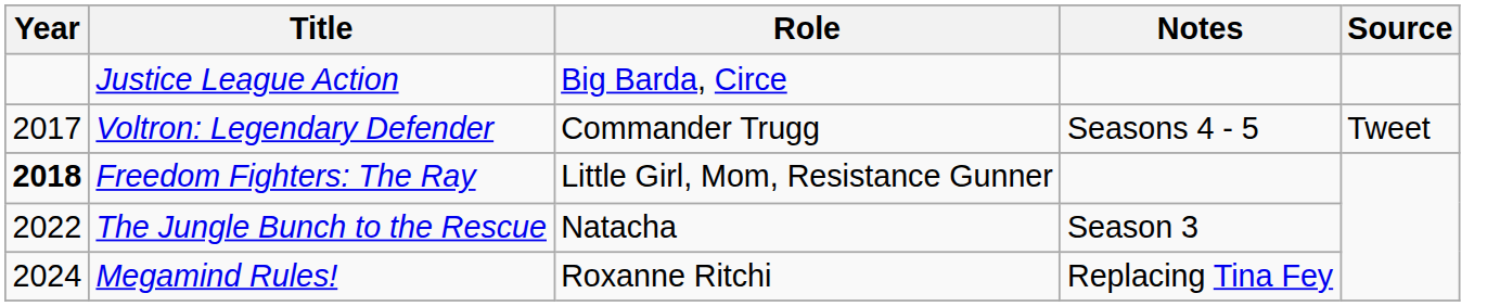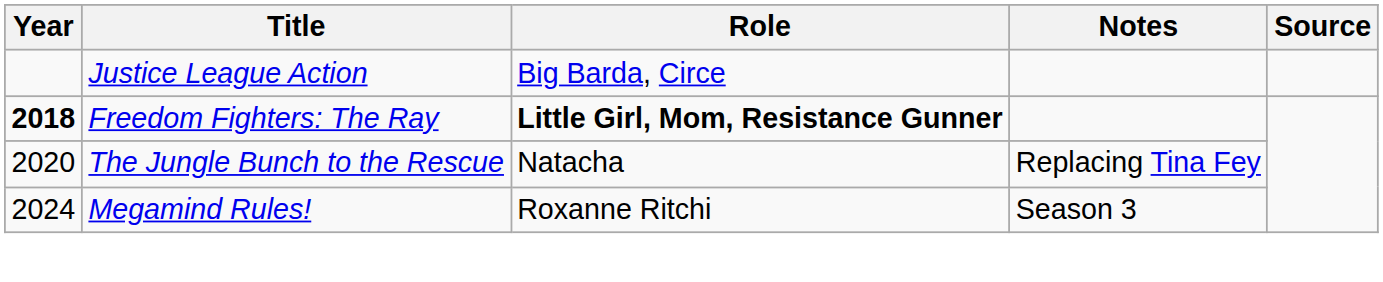 <table class="wikitable sortable plainrowheaders">
 <tr>
 <th>Year</th>
 <th>Title</th>
 <th>Role</th>
 <th class="unsortable">Notes</th>
 <th class="unsortable">Source</th>
 </tr>
 <tr>
 <td></td>
 <td><em><a href='#'>Justice League Action</a></em></td>
 <td><a href='#'>Big Barda</a>, <a href='#'>Circe</a></td>
 <td></td>
 <td></td>
 </tr>
 <tr>
-<td>2017</td>
-<td><em><a href='#'>Voltron: Legendary Defender</a></em></td>
-<td>Commander Trugg</td>
-<td>Seasons 4 - 5</td>
-<td>Tweet</td>
-</tr>
-<tr>
 <td><strong>2018</strong></td>
 <td><em><a href='#'>Freedom Fighters: The Ray</a></em></td>
-<td>Little Girl, Mom, Resistance Gunner</td>
+<td><strong>Little Girl, Mom, Resistance Gunner</strong></td>
 <td></td>
 <td rowspan="3"></td>
 </tr>
 <tr>
-<td>2022</td>
+<td>2020</td>
 <td><em><a href='#'>The Jungle Bunch to the Rescue</a></em></td>
 <td>Natacha</td>
-<td>Season 3</td>
+<td>Replacing <a href='#'>Tina Fey</a></td>
 </tr>
 <tr>
 <td>2024</td>
 <td><em><a href='#'>Megamind Rules!</a></em></td>
 <td>Roxanne Ritchi</td>
-<td>Replacing <a href='#'>Tina Fey</a></td>
+<td>Season 3</td>
 </tr>
 </table>
